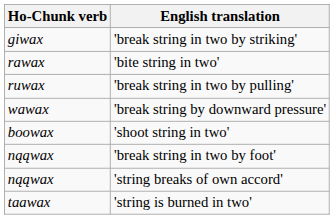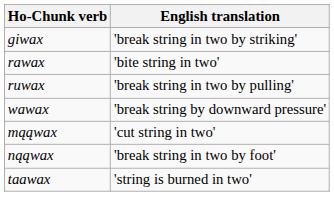 <table class="wikitable">
 <tr>
 <th>Ho-Chunk verb</th>
 <th>English translation</th>
 </tr>
 <tr>
 <td><em>giwax</em></td>
 <td>'break string in two by striking'</td>
 </tr>
 <tr>
 <td><em>rawax</em></td>
 <td>'bite string in two'</td>
 </tr>
 <tr>
 <td><em>ruwax</em></td>
 <td>'break string in two by pulling'</td>
 </tr>
 <tr>
 <td><em>wawax</em></td>
 <td>'break string by downward pressure'</td>
 </tr>
 <tr>
-<td><em>boowax</em></td>
-<td>'shoot string in two'</td>
+<td><em>mąąwax</em></td>
+<td>'cut string in two'</td>
 </tr>
 <tr>
 <td><em>nąąwax</em></td>
 <td>'break string in two by foot'</td>
 </tr>
 <tr>
-<td><em>nąąwax</em></td>
-<td>'string breaks of own accord'</td>
-</tr>
-<tr>
 <td><em>taawax</em></td>
 <td>'string is burned in two'</td>
 </tr>
 </table>
